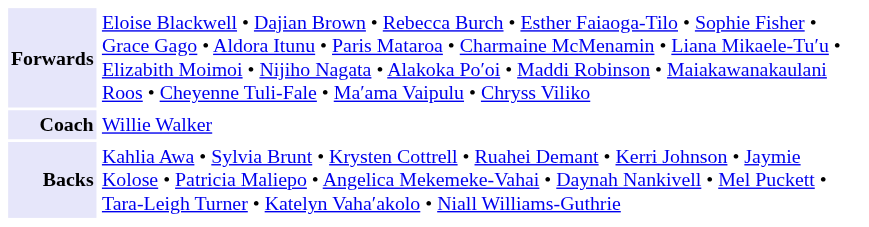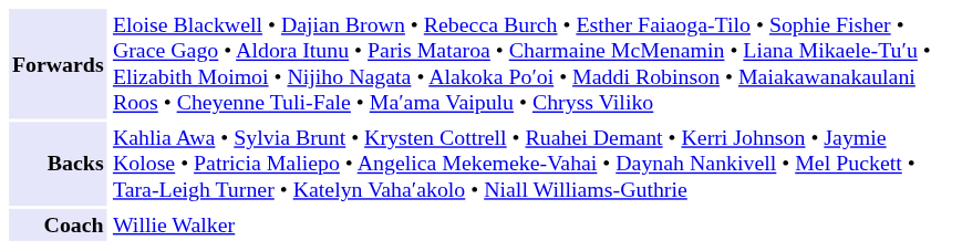 <table cellpadding="2" style="border: 1px solid white; font-size:90%;">
 <tr>
 <td style="text-align:right;" bgcolor="lavender"><strong>Forwards</strong></td>
 <td style="text-align:left;"><a href='#'>Eloise Blackwell</a> • <a href='#'>Dajian Brown</a> • <a href='#'>Rebecca Burch</a> • <a href='#'>Esther Faiaoga-Tilo</a> • <a href='#'>Sophie Fisher</a> • <a href='#'>Grace Gago</a> • <a href='#'>Aldora Itunu</a> • <a href='#'>Paris Mataroa</a> • <a href='#'>Charmaine McMenamin</a> • <a href='#'>Liana Mikaele-Tu′u</a> • <a href='#'>Elizabith Moimoi</a> • <a href='#'>Nijiho Nagata</a> • <a href='#'>Alakoka Po′oi</a> • <a href='#'>Maddi Robinson</a> • <a href='#'>Maiakawanakaulani Roos</a> • <a href='#'>Cheyenne Tuli-Fale</a> • <a href='#'>Ma′ama Vaipulu</a> • <a href='#'>Chryss Viliko</a></td>
 </tr>
 <tr>
+<td style="text-align:right;" bgcolor="lavender"><strong>Backs</strong></td>
+<td style="text-align:left;"><a href='#'>Kahlia Awa</a> • <a href='#'>Sylvia Brunt</a> • <a href='#'>Krysten Cottrell</a> • <a href='#'>Ruahei Demant</a> • <a href='#'>Kerri Johnson</a> • <a href='#'>Jaymie Kolose</a> • <a href='#'>Patricia Maliepo</a> • <a href='#'>Angelica Mekemeke-Vahai</a> • <a href='#'>Daynah Nankivell</a> • <a href='#'>Mel Puckett</a> • <a href='#'>Tara-Leigh Turner</a> • <a href='#'>Katelyn Vaha′akolo</a> • <a href='#'>Niall Williams-Guthrie</a></td>
+</tr>
+<tr>
 <td style="text-align:right;" bgcolor="lavender"><strong>Coach</strong></td>
 <td style="text-align:left;"><a href='#'>Willie Walker</a></td>
 </tr>
-<tr>
-<td style="text-align:right;" bgcolor="lavender"><strong>Backs</strong></td>
-<td style="text-align:left;"><a href='#'>Kahlia Awa</a> • <a href='#'>Sylvia Brunt</a> • <a href='#'>Krysten Cottrell</a> • <a href='#'>Ruahei Demant</a> • <a href='#'>Kerri Johnson</a> • <a href='#'>Jaymie Kolose</a> • <a href='#'>Patricia Maliepo</a> • <a href='#'>Angelica Mekemeke-Vahai</a> • <a href='#'>Daynah Nankivell</a> • <a href='#'>Mel Puckett</a> • <a href='#'>Tara-Leigh Turner</a> • <a href='#'>Katelyn Vaha′akolo</a> • <a href='#'>Niall Williams-Guthrie</a></td>
-</tr>
 </table>
